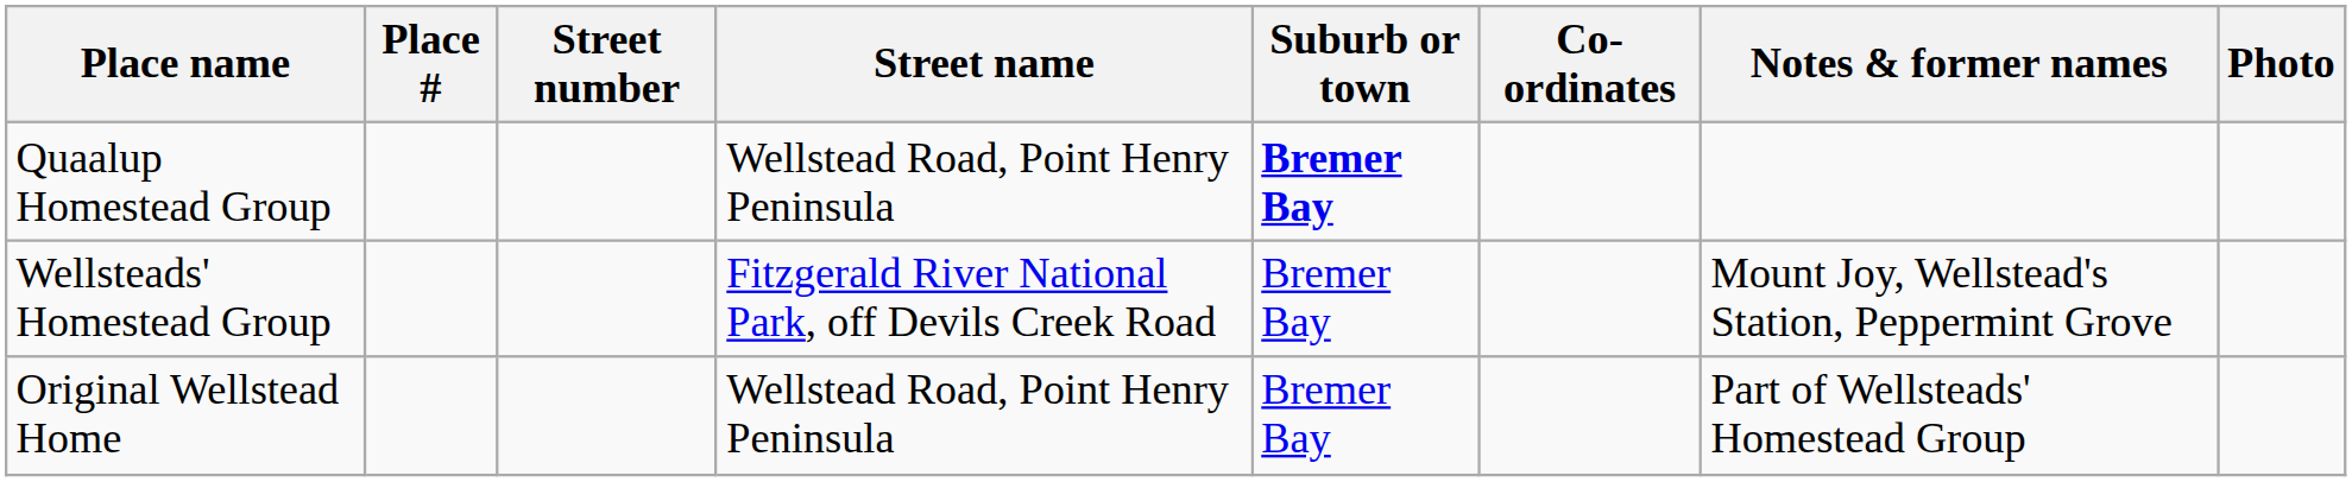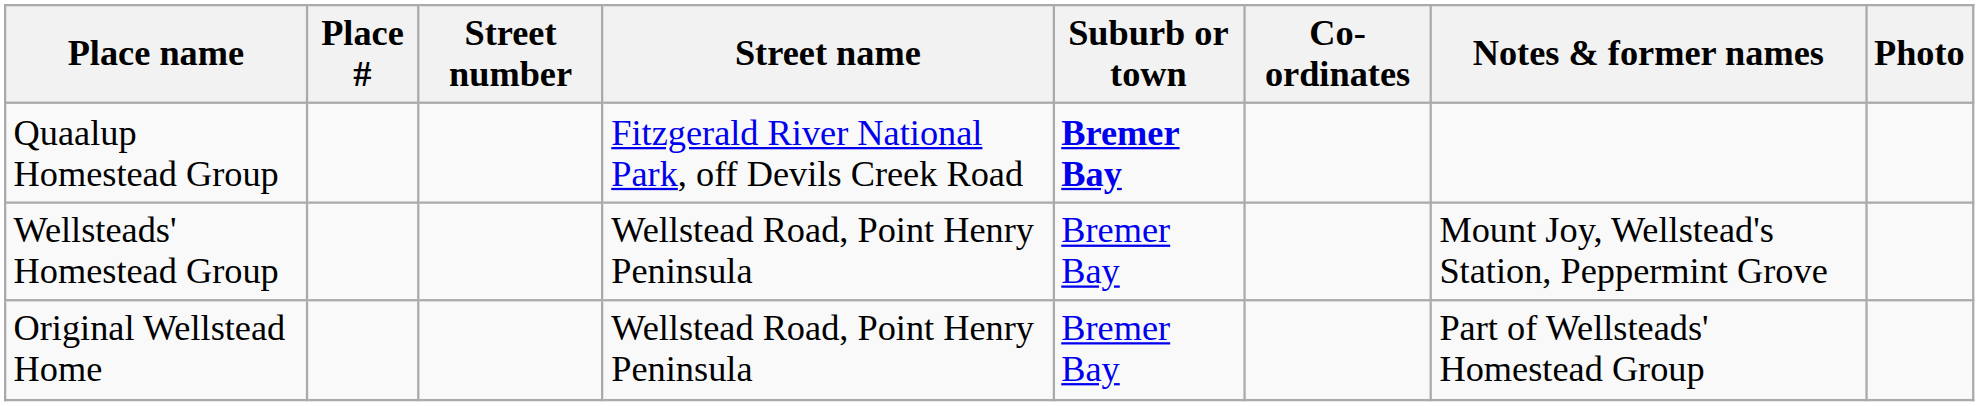 <table class="wikitable sortable">
 <tr>
 <th>Place name</th>
 <th>Place #</th>
 <th>Street number</th>
 <th>Street name</th>
 <th>Suburb or town</th>
 <th>Co-ordinates</th>
 <th class="unsortable">Notes & former names</th>
 <th class="unsortable">Photo</th>
 </tr>
 <tr>
 <td>Quaalup Homestead Group</td>
 <td></td>
 <td></td>
-<td>Wellstead Road, Point Henry Peninsula</td>
+<td><a href='#'>Fitzgerald River National Park</a>, off Devils Creek Road</td>
 <td><strong><a href='#'>Bremer Bay</a></strong></td>
 <td></td>
 <td></td>
 <td></td>
 </tr>
 <tr>
 <td>Wellsteads' Homestead Group</td>
 <td></td>
 <td></td>
-<td><a href='#'>Fitzgerald River National Park</a>, off Devils Creek Road</td>
+<td>Wellstead Road, Point Henry Peninsula</td>
 <td><a href='#'>Bremer Bay</a></td>
 <td></td>
 <td>Mount Joy, Wellstead's Station, Peppermint Grove</td>
 <td></td>
 </tr>
 <tr>
 <td>Original Wellstead Home</td>
 <td></td>
 <td></td>
 <td>Wellstead Road, Point Henry Peninsula</td>
 <td><a href='#'>Bremer Bay</a></td>
 <td></td>
 <td>Part of Wellsteads' Homestead Group</td>
 <td></td>
 </tr>
 </table>
